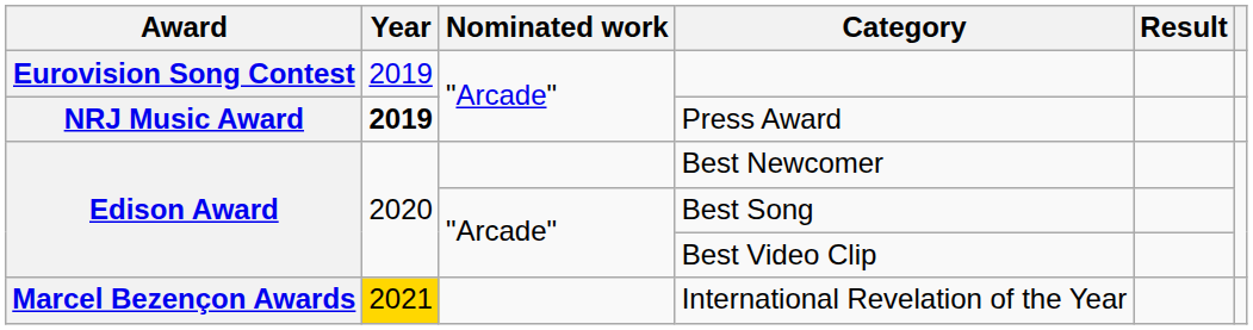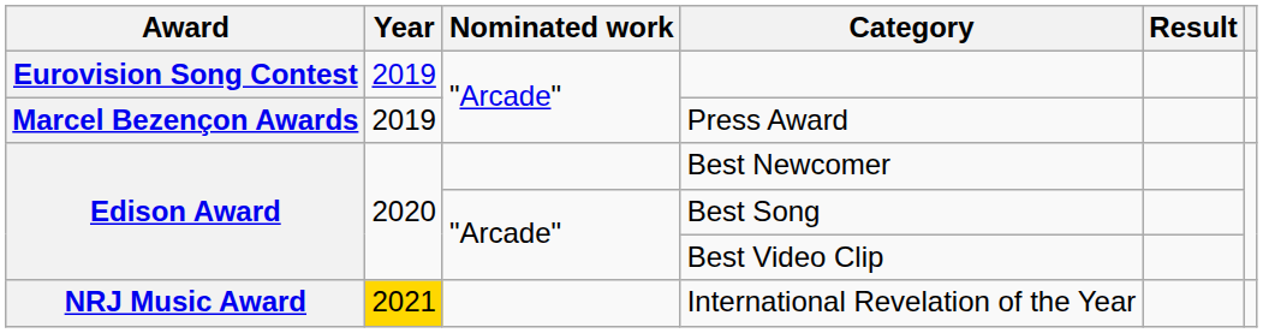 <table class="wikitable sortable plainrowheaders">
 <tr>
 <th scope="col">Award</th>
 <th scope="col">Year</th>
 <th scope="col">Nominated work</th>
 <th scope="col">Category</th>
 <th scope="col">Result</th>
 <th scope="col" class="unsortable"></th>
 </tr>
 <tr>
 <th scope="row"><a href='#'>Eurovision Song Contest</a></th>
 <td><a href='#'>2019</a></td>
 <td rowspan="2">"<a href='#'>Arcade</a>"</td>
 <td></td>
 <td></td>
 <td></td>
 </tr>
 <tr>
-<th scope="row"><a href='#'>NRJ Music Award</a></th>
-<td><strong>2019</strong></td>
+<th scope="row"><a href='#'>Marcel Bezençon Awards</a></th>
+<td>2019</td>
 <td>Press Award</td>
 <td></td>
 <td></td>
 </tr>
 <tr>
 <th scope="row" rowspan="3"><a href='#'>Edison Award</a></th>
 <td rowspan="3">2020</td>
 <td></td>
 <td>Best Newcomer</td>
 <td></td>
 <td rowspan="3"></td>
 </tr>
 <tr>
 <td rowspan="2">"Arcade"</td>
 <td>Best Song</td>
 <td></td>
 </tr>
 <tr>
 <td>Best Video Clip</td>
 <td></td>
 </tr>
 <tr>
-<th scope="row"><a href='#'>Marcel Bezençon Awards</a></th>
+<th scope="row"><a href='#'>NRJ Music Award</a></th>
 <td style="background: gold;">2021</td>
 <td></td>
 <td>International Revelation of the Year</td>
 <td></td>
 <td></td>
 </tr>
 </table>
